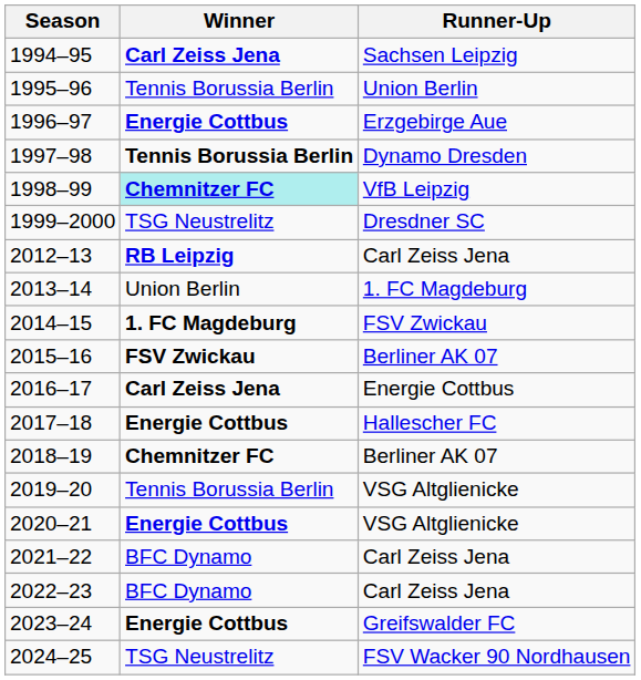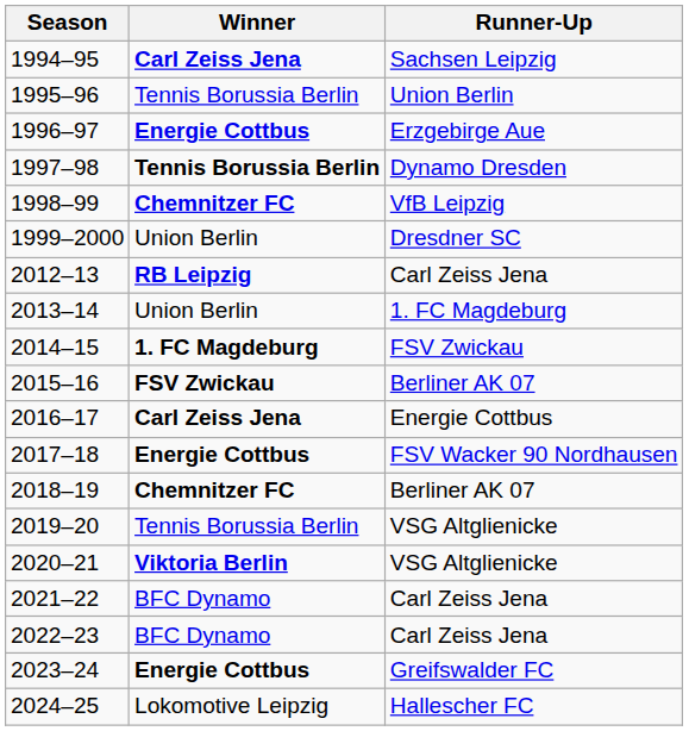 <table class="wikitable">
 <tr>
 <th>Season</th>
 <th>Winner</th>
 <th>Runner-Up</th>
 </tr>
 <tr>
 <td>1994–95</td>
 <td><strong><a href='#'>Carl Zeiss Jena</a></strong></td>
 <td><a href='#'>Sachsen Leipzig</a></td>
 </tr>
 <tr>
 <td>1995–96</td>
 <td><a href='#'>Tennis Borussia Berlin</a></td>
 <td><a href='#'>Union Berlin</a></td>
 </tr>
 <tr>
 <td>1996–97</td>
 <td><strong><a href='#'>Energie Cottbus</a></strong></td>
 <td><a href='#'>Erzgebirge Aue</a></td>
 </tr>
 <tr>
 <td>1997–98</td>
 <td><strong>Tennis Borussia Berlin</strong></td>
 <td><a href='#'>Dynamo Dresden</a></td>
 </tr>
 <tr>
 <td>1998–99</td>
-<td style="background: paleturquoise;"><strong><a href='#'>Chemnitzer FC</a></strong></td>
+<td><strong><a href='#'>Chemnitzer FC</a></strong></td>
 <td><a href='#'>VfB Leipzig</a></td>
 </tr>
 <tr>
 <td>1999–2000</td>
-<td><a href='#'>TSG Neustrelitz</a></td>
+<td>Union Berlin</td>
 <td><a href='#'>Dresdner SC</a></td>
 </tr>
 <tr>
 <td>2012–13</td>
 <td><strong><a href='#'>RB Leipzig</a></strong></td>
 <td>Carl Zeiss Jena</td>
 </tr>
 <tr>
 <td>2013–14</td>
 <td>Union Berlin</td>
 <td><a href='#'>1. FC Magdeburg</a></td>
 </tr>
 <tr>
 <td>2014–15</td>
 <td><strong>1. FC Magdeburg</strong></td>
 <td><a href='#'>FSV Zwickau</a></td>
 </tr>
 <tr>
 <td>2015–16</td>
 <td><strong>FSV Zwickau</strong></td>
 <td><a href='#'>Berliner AK 07</a></td>
 </tr>
 <tr>
 <td>2016–17</td>
 <td><strong>Carl Zeiss Jena</strong></td>
 <td>Energie Cottbus</td>
 </tr>
 <tr>
 <td>2017–18</td>
 <td><strong>Energie Cottbus</strong></td>
-<td><a href='#'>Hallescher FC</a></td>
+<td><a href='#'>FSV Wacker 90 Nordhausen</a></td>
 </tr>
 <tr>
 <td>2018–19</td>
 <td><strong>Chemnitzer FC</strong></td>
 <td>Berliner AK 07</td>
 </tr>
 <tr>
 <td>2019–20</td>
 <td><a href='#'>Tennis Borussia Berlin</a></td>
 <td>VSG Altglienicke</td>
 </tr>
 <tr>
 <td>2020–21</td>
-<td><strong><a href='#'>Energie Cottbus</a></strong></td>
+<td><strong><a href='#'>Viktoria Berlin</a></strong></td>
 <td>VSG Altglienicke</td>
 </tr>
 <tr>
 <td>2021–22</td>
 <td><a href='#'>BFC Dynamo</a></td>
 <td>Carl Zeiss Jena</td>
 </tr>
 <tr>
 <td>2022–23</td>
 <td><a href='#'>BFC Dynamo</a></td>
 <td>Carl Zeiss Jena</td>
 </tr>
 <tr>
 <td>2023–24</td>
 <td><strong>Energie Cottbus</strong></td>
 <td><a href='#'>Greifswalder FC</a></td>
 </tr>
 <tr>
 <td>2024–25</td>
-<td><a href='#'>TSG Neustrelitz</a></td>
-<td><a href='#'>FSV Wacker 90 Nordhausen</a></td>
+<td>Lokomotive Leipzig</td>
+<td><a href='#'>Hallescher FC</a></td>
 </tr>
 </table>
